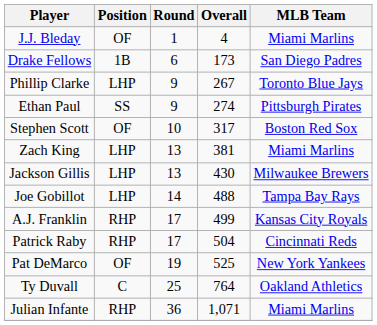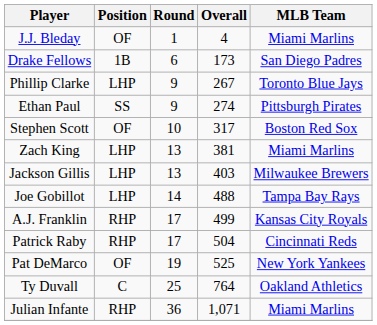 <table class="wikitable" style="text-align:center;">
 <tr>
 <th>Player</th>
 <th>Position</th>
 <th>Round</th>
 <th>Overall</th>
 <th>MLB Team</th>
 </tr>
 <tr>
 <td><a href='#'>J.J. Bleday</a></td>
 <td>OF</td>
 <td>1</td>
 <td>4</td>
 <td><a href='#'>Miami Marlins</a></td>
 </tr>
 <tr>
 <td><a href='#'>Drake Fellows</a></td>
 <td>1B</td>
 <td>6</td>
 <td>173</td>
 <td><a href='#'>San Diego Padres</a></td>
 </tr>
 <tr>
 <td>Phillip Clarke</td>
 <td>LHP</td>
 <td>9</td>
 <td>267</td>
 <td><a href='#'>Toronto Blue Jays</a></td>
 </tr>
 <tr>
 <td>Ethan Paul</td>
 <td>SS</td>
 <td>9</td>
 <td>274</td>
 <td><a href='#'>Pittsburgh Pirates</a></td>
 </tr>
 <tr>
 <td>Stephen Scott</td>
 <td>OF</td>
 <td>10</td>
 <td>317</td>
 <td><a href='#'>Boston Red Sox</a></td>
 </tr>
 <tr>
 <td>Zach King</td>
 <td>LHP</td>
 <td>13</td>
 <td>381</td>
 <td><a href='#'>Miami Marlins</a></td>
 </tr>
 <tr>
 <td>Jackson Gillis</td>
 <td>LHP</td>
 <td>13</td>
-<td>430</td>
+<td>403</td>
 <td><a href='#'>Milwaukee Brewers</a></td>
 </tr>
 <tr>
 <td>Joe Gobillot</td>
 <td>LHP</td>
 <td>14</td>
 <td>488</td>
 <td><a href='#'>Tampa Bay Rays</a></td>
 </tr>
 <tr>
 <td>A.J. Franklin</td>
 <td>RHP</td>
 <td>17</td>
 <td>499</td>
 <td><a href='#'>Kansas City Royals</a></td>
 </tr>
 <tr>
 <td>Patrick Raby</td>
 <td>RHP</td>
 <td>17</td>
 <td>504</td>
 <td><a href='#'>Cincinnati Reds</a></td>
 </tr>
 <tr>
 <td>Pat DeMarco</td>
 <td>OF</td>
 <td>19</td>
 <td>525</td>
 <td><a href='#'>New York Yankees</a></td>
 </tr>
 <tr>
 <td>Ty Duvall</td>
 <td>C</td>
 <td>25</td>
 <td>764</td>
 <td><a href='#'>Oakland Athletics</a></td>
 </tr>
 <tr>
 <td>Julian Infante</td>
 <td>RHP</td>
 <td>36</td>
 <td>1,071</td>
 <td><a href='#'>Miami Marlins</a></td>
 </tr>
 <tr>
 </tr>
 </table>
